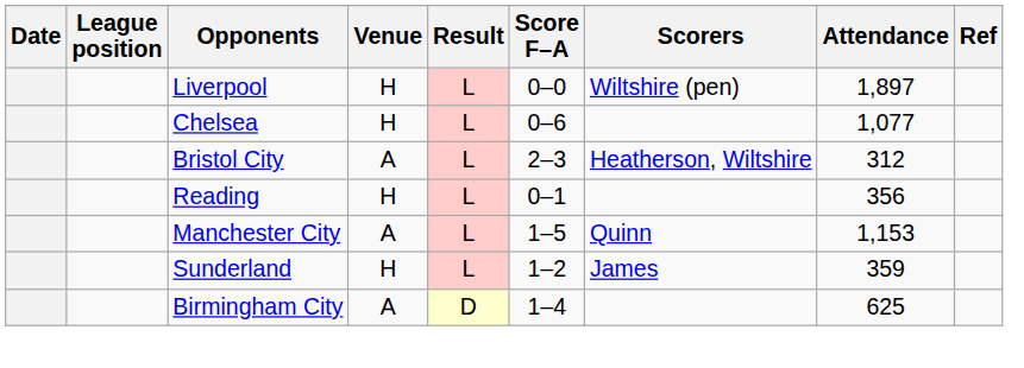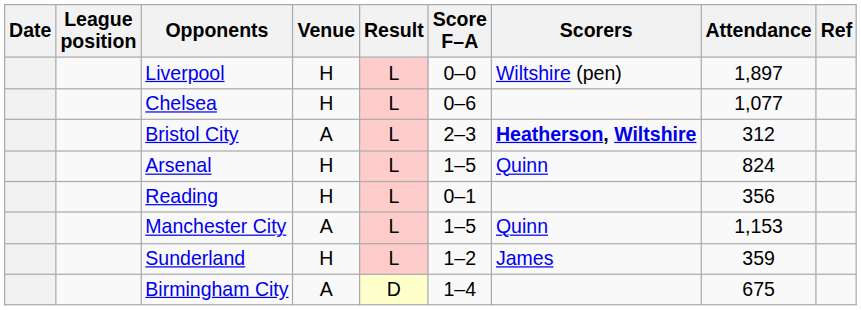 <table class="wikitable plainrowheaders sortable" style="text-align:center">
 <tr>
 <th scope="col">Date</th>
 <th scope="col">League<br>position</th>
 <th scope="col">Opponents</th>
 <th scope="col">Venue</th>
 <th scope="col">Result</th>
 <th scope="col">Score<br>F–A</th>
 <th scope="col" class="unsortable">Scorers</th>
 <th scope="col">Attendance</th>
 <th scope="col" class="unsortable">Ref</th>
 </tr>
 <tr>
 <th scope="row"></th>
 <td></td>
 <td align="left"><a href='#'>Liverpool</a></td>
 <td>H</td>
 <td style="background-color:#FFCCCC">L</td>
 <td>0–0</td>
 <td align="left"><a href='#'>Wiltshire</a> (pen)</td>
 <td>1,897</td>
 <td></td>
 </tr>
 <tr>
 <th scope="row"></th>
 <td></td>
 <td align="left"><a href='#'>Chelsea</a></td>
 <td>H</td>
 <td style="background-color:#FFCCCC">L</td>
 <td>0–6</td>
 <td align="left"></td>
 <td>1,077</td>
 <td></td>
 </tr>
 <tr>
 <th scope="row"></th>
 <td></td>
 <td align="left"><a href='#'>Bristol City</a></td>
 <td>A</td>
 <td style="background-color:#FFCCCC">L</td>
 <td>2–3</td>
-<td align="left"><a href='#'>Heatherson</a>, <a href='#'>Wiltshire</a></td>
+<td align="left"><strong><a href='#'>Heatherson</a>, <a href='#'>Wiltshire</a></strong></td>
 <td>312</td>
+<td></td>
+</tr>
+<tr>
+<th scope="row"></th>
+<td></td>
+<td align="left"><a href='#'>Arsenal</a></td>
+<td>H</td>
+<td style="background-color:#FFCCCC">L</td>
+<td>1–5</td>
+<td align="left"><a href='#'>Quinn</a></td>
+<td>824</td>
 <td></td>
 </tr>
 <tr>
 <th scope="row"></th>
 <td></td>
 <td align="left"><a href='#'>Reading</a></td>
 <td>H</td>
 <td style="background-color:#FFCCCC">L</td>
 <td>0–1</td>
 <td align="left"></td>
 <td>356</td>
 <td></td>
 </tr>
 <tr>
 <th scope="row"></th>
 <td></td>
 <td align="left"><a href='#'>Manchester City</a></td>
 <td>A</td>
 <td style="background-color:#FFCCCC">L</td>
 <td>1–5</td>
 <td align="left"><a href='#'>Quinn</a></td>
 <td>1,153</td>
 <td></td>
 </tr>
 <tr>
 <th scope="row"></th>
 <td></td>
 <td align="left"><a href='#'>Sunderland</a></td>
 <td>H</td>
 <td style="background-color:#FFCCCC">L</td>
 <td>1–2</td>
 <td align="left"><a href='#'>James</a></td>
 <td>359</td>
 <td></td>
 </tr>
 <tr>
 <th scope="row"></th>
 <td></td>
 <td align="left"><a href='#'>Birmingham City</a></td>
 <td>A</td>
 <td style="background-color:#FFFFCC">D</td>
 <td>1–4</td>
 <td align="left"></td>
-<td>625</td>
+<td>675</td>
 <td></td>
 </tr>
 </table>
